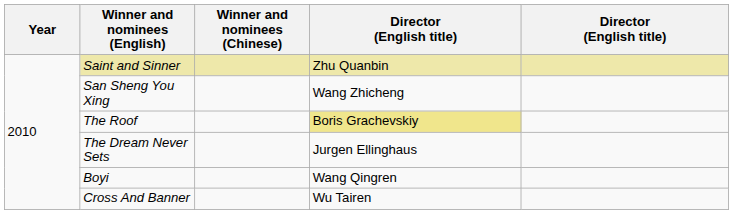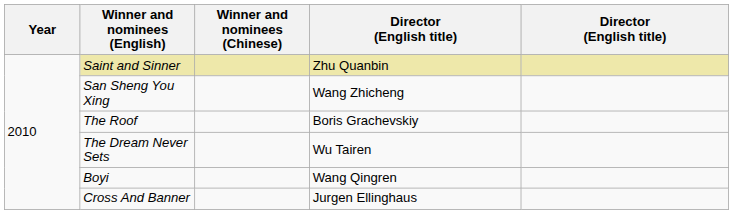 <table class="wikitable" style="width:100%;">
 <tr style="background:#bebebe">
 <th width="100"><strong>Year</strong></th>
 <th width="150"><strong>Winner and nominees<br>(English)</strong></th>
 <th width="150"><strong>Winner and nominees<br>(Chinese)</strong></th>
 <th width="300"><strong>Director<br>(English title)</strong></th>
 <th width="300"><strong>Director<br>(English title)</strong></th>
 </tr>
 <tr>
 <td rowspan="6">2010</td>
 <td style="background:#EEE8AA;"><em>Saint and Sinner</em></td>
 <td style="background:#EEE8AA;"></td>
 <td style="background:#EEE8AA;">Zhu Quanbin</td>
 <td style="background:#EEE8AA;"></td>
 </tr>
 <tr>
 <td><em>San Sheng You Xing</em></td>
 <td></td>
 <td>Wang Zhicheng</td>
 <td></td>
 </tr>
 <tr>
 <td><em>The Roof</em></td>
 <td></td>
-<td style="background: khaki;">Boris Grachevskiy</td>
+<td>Boris Grachevskiy</td>
 <td></td>
 </tr>
 <tr>
 <td><em>The Dream Never Sets</em></td>
 <td></td>
-<td>Jurgen Ellinghaus</td>
+<td>Wu Tairen</td>
 <td></td>
 </tr>
 <tr>
 <td><em>Boyi</em></td>
 <td></td>
 <td>Wang Qingren</td>
 <td></td>
 </tr>
 <tr>
 <td><em>Cross And Banner</em></td>
 <td></td>
-<td>Wu Tairen</td>
+<td>Jurgen Ellinghaus</td>
 <td></td>
 </tr>
 </table>
